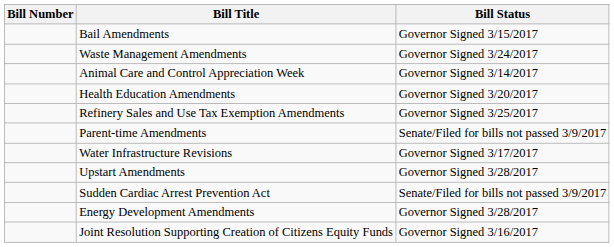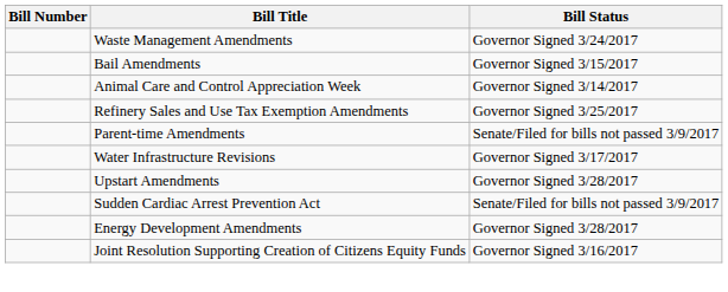 <table class="wikitable">
 <tr>
 <th>Bill Number</th>
 <th>Bill Title</th>
 <th>Bill Status</th>
 </tr>
 <tr>
 <td></td>
+<td>Waste Management Amendments</td>
+<td>Governor Signed 3/24/2017</td>
+</tr>
+<tr>
+<td></td>
 <td>Bail Amendments</td>
 <td>Governor Signed 3/15/2017</td>
 </tr>
 <tr>
 <td></td>
-<td>Waste Management Amendments</td>
-<td>Governor Signed 3/24/2017</td>
-</tr>
-<tr>
-<td></td>
 <td>Animal Care and Control Appreciation Week</td>
 <td>Governor Signed 3/14/2017</td>
-</tr>
-<tr>
-<td></td>
-<td>Health Education Amendments</td>
-<td>Governor Signed 3/20/2017</td>
 </tr>
 <tr>
 <td></td>
 <td>Refinery Sales and Use Tax Exemption Amendments</td>
 <td>Governor Signed 3/25/2017</td>
 </tr>
 <tr>
 <td></td>
 <td>Parent-time Amendments</td>
 <td>Senate/Filed for bills not passed 3/9/2017</td>
 </tr>
 <tr>
 <td></td>
 <td>Water Infrastructure Revisions</td>
 <td>Governor Signed 3/17/2017</td>
 </tr>
 <tr>
 <td></td>
 <td>Upstart Amendments</td>
 <td>Governor Signed 3/28/2017</td>
 </tr>
 <tr>
 <td></td>
 <td>Sudden Cardiac Arrest Prevention Act</td>
 <td>Senate/Filed for bills not passed 3/9/2017</td>
 </tr>
 <tr>
 <td></td>
 <td>Energy Development Amendments</td>
 <td>Governor Signed 3/28/2017</td>
 </tr>
 <tr>
 <td></td>
 <td>Joint Resolution Supporting Creation of Citizens Equity Funds</td>
 <td>Governor Signed 3/16/2017</td>
 </tr>
 </table>
